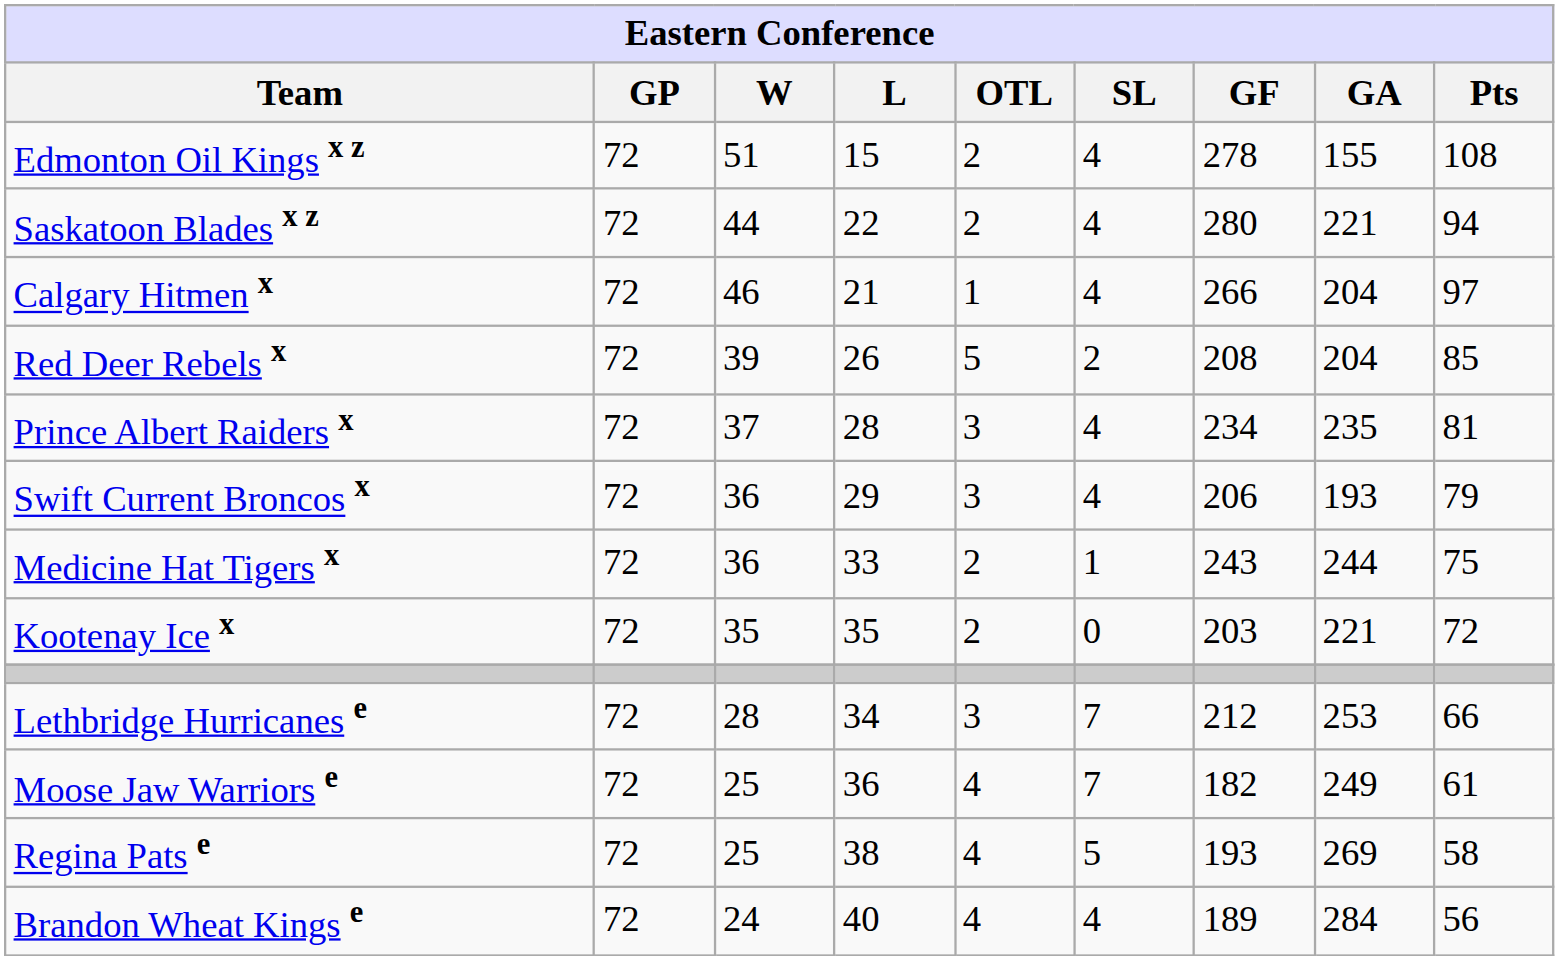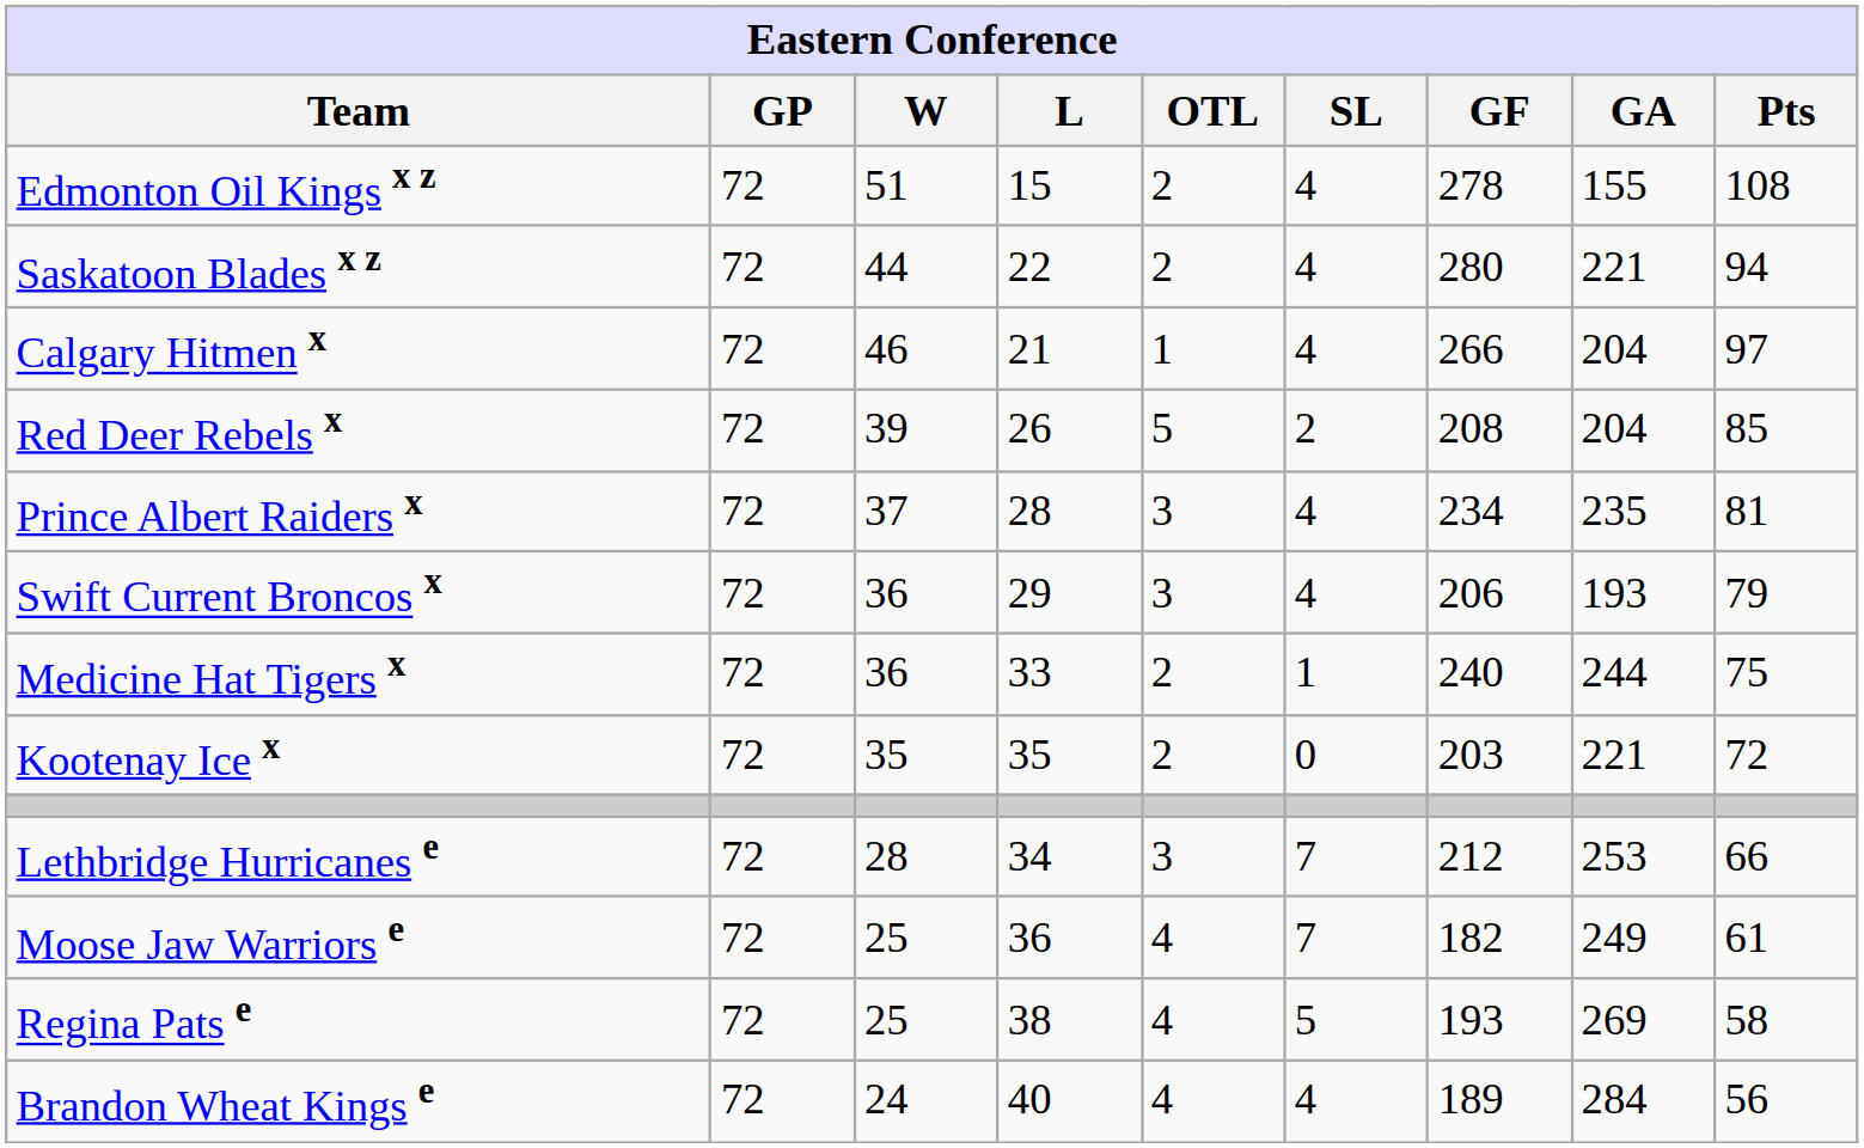 <table class="wikitable">
 <tr>
 <th colspan="9" style="background-color: #DDDDFF;"><strong>Eastern Conference</strong></th>
 </tr>
 <tr>
 <th width=250>Team</th>
 <th width=45>GP</th>
 <th width=45>W</th>
 <th width=45>L</th>
 <th width=45>OTL</th>
 <th width=45>SL</th>
 <th width=45>GF</th>
 <th width=45>GA</th>
 <th width=45>Pts</th>
 </tr>
 <tr>
 <td><a href='#'>Edmonton Oil Kings</a> <sup><strong>x z</strong></sup></td>
 <td>72</td>
 <td>51</td>
 <td>15</td>
 <td>2</td>
 <td>4</td>
 <td>278</td>
 <td>155</td>
 <td>108</td>
 </tr>
 <tr>
 <td><a href='#'>Saskatoon Blades</a> <sup><strong>x z</strong></sup></td>
 <td>72</td>
 <td>44</td>
 <td>22</td>
 <td>2</td>
 <td>4</td>
 <td>280</td>
 <td>221</td>
 <td>94</td>
 </tr>
 <tr>
 <td><a href='#'>Calgary Hitmen</a>  <sup><strong>x</strong></sup></td>
 <td>72</td>
 <td>46</td>
 <td>21</td>
 <td>1</td>
 <td>4</td>
 <td>266</td>
 <td>204</td>
 <td>97</td>
 </tr>
 <tr>
 <td><a href='#'>Red Deer Rebels</a> <sup><strong>x</strong></sup></td>
 <td>72</td>
 <td>39</td>
 <td>26</td>
 <td>5</td>
 <td>2</td>
 <td>208</td>
 <td>204</td>
 <td>85</td>
 </tr>
 <tr>
 <td><a href='#'>Prince Albert Raiders</a> <sup><strong>x</strong></sup></td>
 <td>72</td>
 <td>37</td>
 <td>28</td>
 <td>3</td>
 <td>4</td>
 <td>234</td>
 <td>235</td>
 <td>81</td>
 </tr>
 <tr>
 <td><a href='#'>Swift Current Broncos</a> <sup><strong>x</strong></sup></td>
 <td>72</td>
 <td>36</td>
 <td>29</td>
 <td>3</td>
 <td>4</td>
 <td>206</td>
 <td>193</td>
 <td>79</td>
 </tr>
 <tr>
 <td><a href='#'>Medicine Hat Tigers</a> <sup><strong>x</strong></sup></td>
 <td>72</td>
 <td>36</td>
 <td>33</td>
 <td>2</td>
 <td>1</td>
-<td>243</td>
+<td>240</td>
 <td>244</td>
 <td>75</td>
 </tr>
 <tr>
 <td><a href='#'>Kootenay Ice</a> <sup><strong>x</strong></sup></td>
 <td>72</td>
 <td>35</td>
 <td>35</td>
 <td>2</td>
 <td>0</td>
 <td>203</td>
 <td>221</td>
 <td>72</td>
 </tr>
 <tr>
 </tr>
 <tr style="background-color:#cccccc;">
 <td></td>
 <td></td>
 <td></td>
 <td></td>
 <td></td>
 <td></td>
 <td></td>
 <td></td>
 <td></td>
 </tr>
 <tr>
 <td><a href='#'>Lethbridge Hurricanes</a> <sup><strong>e</strong></sup></td>
 <td>72</td>
 <td>28</td>
 <td>34</td>
 <td>3</td>
 <td>7</td>
 <td>212</td>
 <td>253</td>
 <td>66</td>
 </tr>
 <tr>
 <td><a href='#'>Moose Jaw Warriors</a> <sup><strong>e</strong></sup></td>
 <td>72</td>
 <td>25</td>
 <td>36</td>
 <td>4</td>
 <td>7</td>
 <td>182</td>
 <td>249</td>
 <td>61</td>
 </tr>
 <tr>
 <td><a href='#'>Regina Pats</a> <sup><strong>e</strong></sup></td>
 <td>72</td>
 <td>25</td>
 <td>38</td>
 <td>4</td>
 <td>5</td>
 <td>193</td>
 <td>269</td>
 <td>58</td>
 </tr>
 <tr>
 <td><a href='#'>Brandon Wheat Kings</a> <sup><strong>e</strong></sup></td>
 <td>72</td>
 <td>24</td>
 <td>40</td>
 <td>4</td>
 <td>4</td>
 <td>189</td>
 <td>284</td>
 <td>56</td>
 </tr>
 </table>
